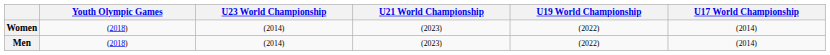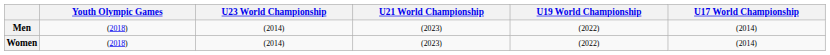 <table class=wikitable style="font-size:90%; text-align:center; width:100%">
 <tr>
 <th witdh="8%"></th>
 <th width="20%"><a href='#'>Youth Olympic Games</a></th>
 <th width="20%"><a href='#'>U23 World Championship</a></th>
 <th width="20%"><a href='#'>U21 World Championship</a></th>
 <th width="20%"><a href='#'>U19 World Championship</a></th>
 <th width="20%"><a href='#'>U17 World Championship</a></th>
 </tr>
 <tr>
+<th witdh="10%">Men</th>
+<td> <small>(<a href='#'>2018</a>)</small></td>
+<td> <small>(2014)</small></td>
+<td> <small>(2023)</small></td>
+<td> <small>(2022)</small></td>
+<td> <small>(2014)</small></td>
+</tr>
+<tr>
 <th witdh="10%">Women</th>
 <td> <small>(<a href='#'>2018</a>)</small></td>
 <td> <small>(2014)</small></td>
 <td> <small>(2023)</small></td>
 <td> <small>(2022)</small></td>
 <td> <small>(2014)</small></td>
 </tr>
-<tr>
-<th witdh="10%">Men</th>
-<td> <small>(<a href='#'>2018</a>)</small></td>
-<td> <small>(2014)</small></td>
-<td> <small>(2023)</small></td>
-<td> <small>(2022)</small></td>
-<td> <small>(2014)</small></td>
-</tr>
 </table>
